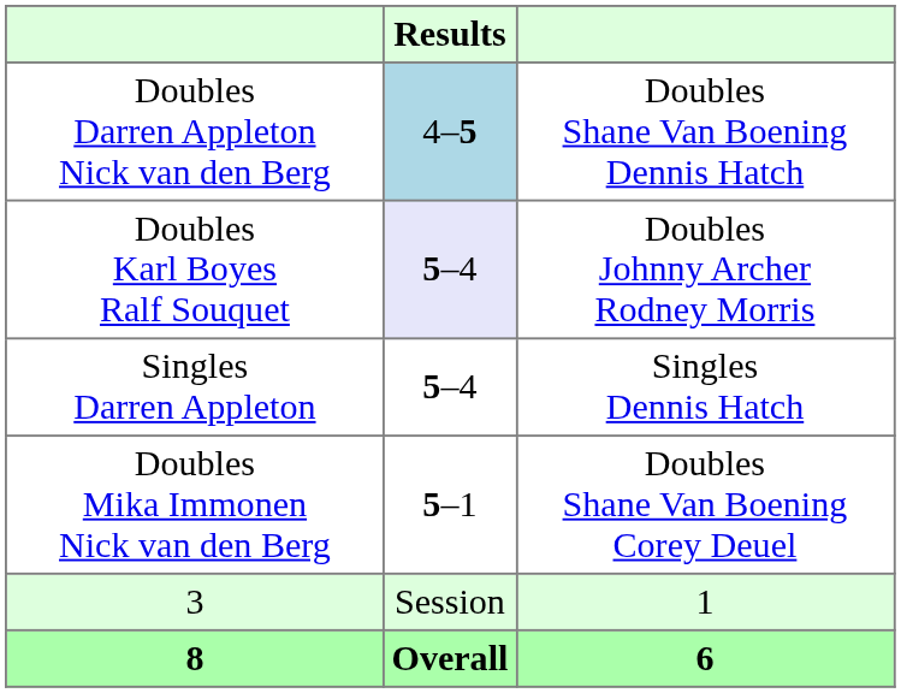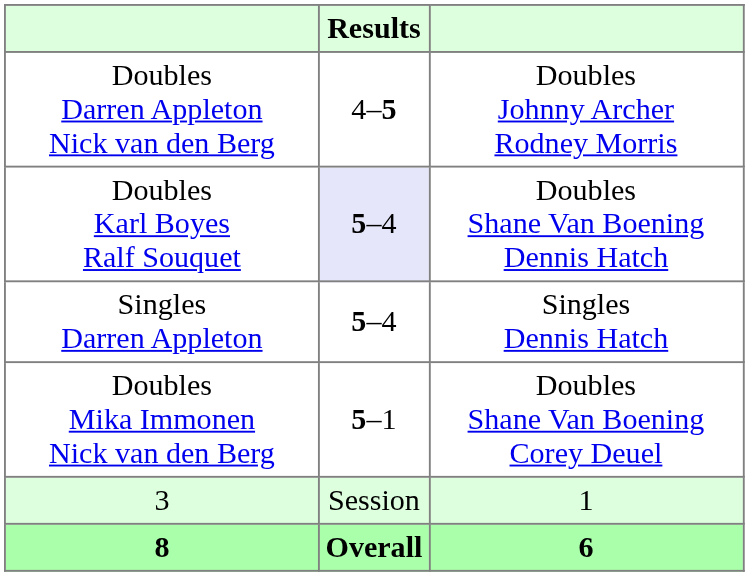 <table border="1" cellpadding="3" style="border-collapse: collapse;">
 <tr bgcolor="#ddffdd">
 <th width="160"></th>
 <th>Results</th>
 <th width="160"></th>
 </tr>
 <tr>
 <td align="center">Doubles<br><a href='#'>Darren Appleton</a><br><a href='#'>Nick van den Berg</a></td>
-<td align="center" style="background: lightblue;">4–<strong>5</strong></td>
-<td align="center">Doubles<br><a href='#'>Shane Van Boening</a><br><a href='#'>Dennis Hatch</a></td>
+<td align="center">4–<strong>5</strong></td>
+<td align="center">Doubles<br><a href='#'>Johnny Archer</a><br><a href='#'>Rodney Morris</a></td>
 </tr>
 <tr>
 <td align="center">Doubles<br><a href='#'>Karl Boyes</a><br><a href='#'>Ralf Souquet</a></td>
 <td align="center" style="background: lavender;"><strong>5</strong>–4</td>
-<td align="center">Doubles<br><a href='#'>Johnny Archer</a><br><a href='#'>Rodney Morris</a></td>
+<td align="center">Doubles<br><a href='#'>Shane Van Boening</a><br><a href='#'>Dennis Hatch</a></td>
 </tr>
 <tr>
 <td align="center">Singles<br><a href='#'>Darren Appleton</a></td>
 <td align="center"><strong>5</strong>–4</td>
 <td align="center">Singles<br><a href='#'>Dennis Hatch</a></td>
 </tr>
 <tr>
 <td align="center">Doubles<br><a href='#'>Mika Immonen</a><br><a href='#'>Nick van den Berg</a></td>
 <td align="center"><strong>5</strong>–1</td>
 <td align="center">Doubles<br><a href='#'>Shane Van Boening</a><br><a href='#'>Corey Deuel</a></td>
 </tr>
 <tr bgcolor="#ddffdd">
 <td align="center">3</td>
 <td align="center">Session</td>
 <td align="center">1</td>
 </tr>
 <tr bgcolor="#aaffaa">
 <th align="center">8</th>
 <th align="center">Overall</th>
 <th align="center">6</th>
 </tr>
 </table>
